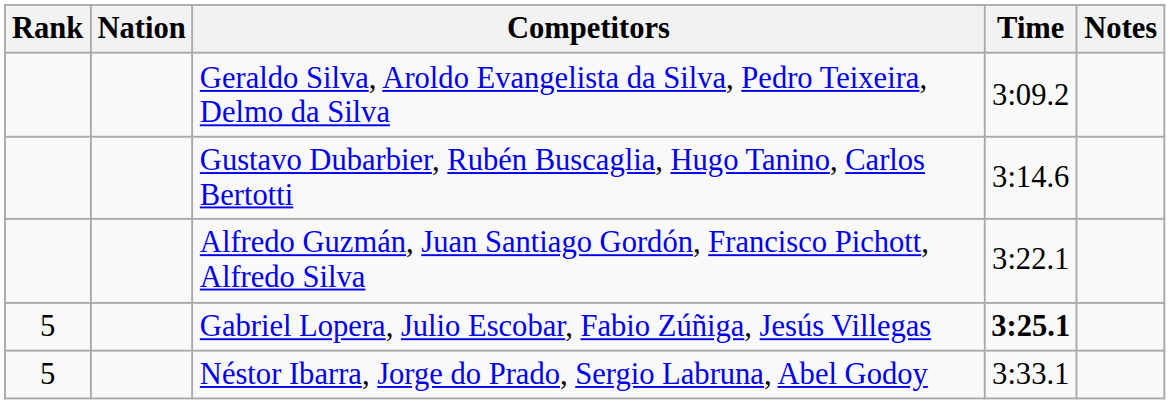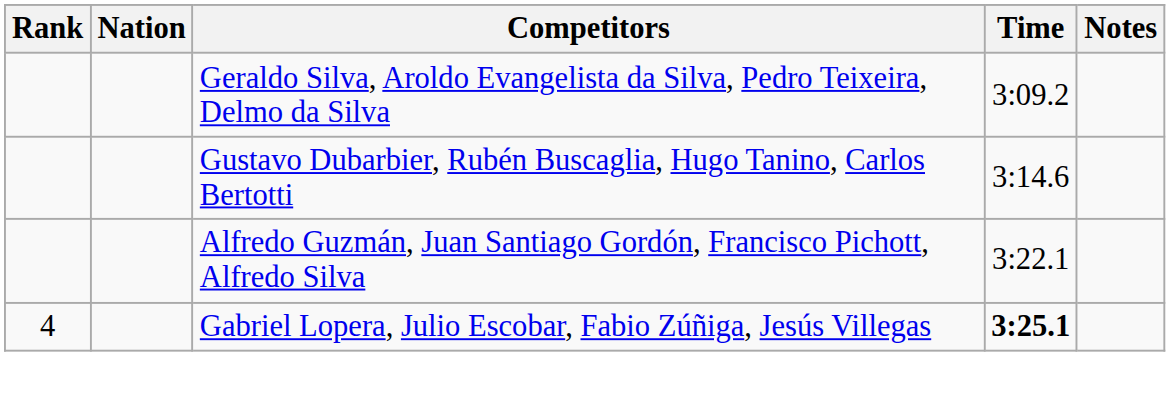 <table class="wikitable sortable" style="text-align:center">
 <tr>
 <th>Rank</th>
 <th>Nation</th>
 <th>Competitors</th>
 <th>Time</th>
 <th>Notes</th>
 </tr>
 <tr>
 <td></td>
 <td align=left></td>
 <td align=left><a href='#'>Geraldo Silva</a>, <a href='#'>Aroldo Evangelista da Silva</a>, <a href='#'>Pedro Teixeira</a>, <a href='#'>Delmo da Silva</a></td>
 <td>3:09.2</td>
 <td></td>
 </tr>
 <tr>
 <td></td>
 <td align=left></td>
 <td align=left><a href='#'>Gustavo Dubarbier</a>, <a href='#'>Rubén Buscaglia</a>, <a href='#'>Hugo Tanino</a>, <a href='#'>Carlos Bertotti</a></td>
 <td>3:14.6</td>
 <td></td>
 </tr>
 <tr>
 <td></td>
 <td align=left></td>
 <td align=left><a href='#'>Alfredo Guzmán</a>, <a href='#'>Juan Santiago Gordón</a>, <a href='#'>Francisco Pichott</a>, <a href='#'>Alfredo Silva</a></td>
 <td>3:22.1</td>
 <td></td>
 </tr>
 <tr>
-<td>5</td>
+<td>4</td>
 <td align=left></td>
 <td align=left><a href='#'>Gabriel Lopera</a>, <a href='#'>Julio Escobar</a>, <a href='#'>Fabio Zúñiga</a>, <a href='#'>Jesús Villegas</a></td>
 <td><strong>3:25.1</strong></td>
 <td></td>
 </tr>
-<tr>
-<td>5</td>
-<td align=left></td>
-<td align=left><a href='#'>Néstor Ibarra</a>, <a href='#'>Jorge do Prado</a>, <a href='#'>Sergio Labruna</a>, <a href='#'>Abel Godoy</a></td>
-<td>3:33.1</td>
-<td></td>
-</tr>
 </table>
